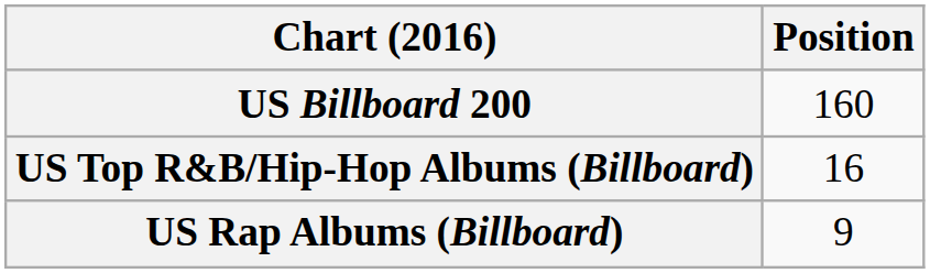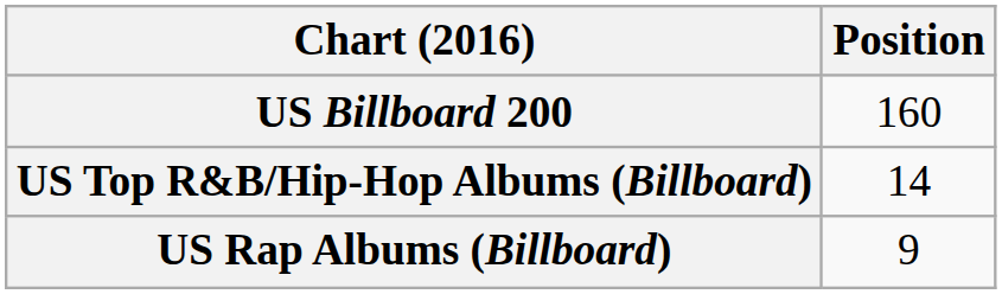 <table class="wikitable sortable plainrowheaders" style="text-align:center;">
 <tr>
 <th scope="col">Chart (2016)</th>
 <th scope="col">Position</th>
 </tr>
 <tr>
 <th scope="row">US <em>Billboard</em> 200</th>
 <td>160</td>
 </tr>
 <tr>
 <th scope="row">US Top R&B/Hip-Hop Albums (<em>Billboard</em>)</th>
-<td>16</td>
+<td>14</td>
 </tr>
 <tr>
 <th scope="row">US Rap Albums (<em>Billboard</em>)</th>
 <td>9</td>
 </tr>
 </table>
